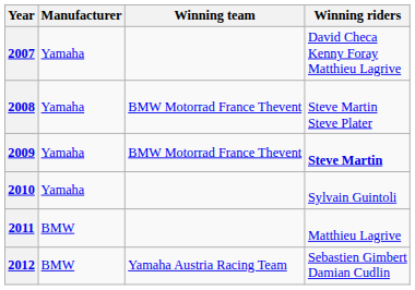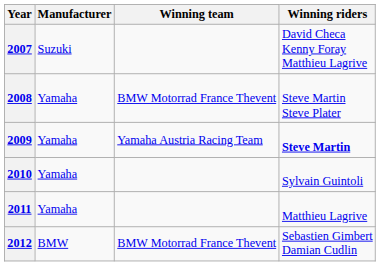 <table class="wikitable" style="font-size:85%">
 <tr>
 <th>Year</th>
 <th>Manufacturer</th>
 <th>Winning team</th>
 <th>Winning riders</th>
 </tr>
 <tr>
 <th><a href='#'>2007</a></th>
-<td> <a href='#'>Yamaha</a></td>
+<td> <a href='#'>Suzuki</a></td>
 <td> </td>
 <td> <a href='#'>David Checa</a><br> <a href='#'>Kenny Foray</a><br> <a href='#'>Matthieu Lagrive</a></td>
 </tr>
 <tr>
 <th><a href='#'>2008</a></th>
 <td> <a href='#'>Yamaha</a></td>
 <td> <a href='#'>BMW Motorrad France Thevent</a></td>
 <td> <br> <a href='#'>Steve Martin</a><br> <a href='#'>Steve Plater</a></td>
 </tr>
 <tr>
 <th><a href='#'>2009</a></th>
 <td> <a href='#'>Yamaha</a></td>
-<td> <a href='#'>BMW Motorrad France Thevent</a></td>
+<td> <a href='#'>Yamaha Austria Racing Team</a></td>
 <td><strong> <br> <a href='#'>Steve Martin</a><br> </strong></td>
 </tr>
 <tr>
 <th><a href='#'>2010</a></th>
 <td> <a href='#'>Yamaha</a></td>
 <td> </td>
 <td> <br> <a href='#'>Sylvain Guintoli</a><br> </td>
 </tr>
 <tr>
 <th><a href='#'>2011</a></th>
-<td> <a href='#'>BMW</a></td>
+<td> <a href='#'>Yamaha</a></td>
 <td> </td>
 <td> <br> <a href='#'>Matthieu Lagrive</a></td>
 </tr>
 <tr>
 <th><a href='#'>2012</a></th>
 <td> <a href='#'>BMW</a></td>
-<td> <a href='#'>Yamaha Austria Racing Team</a></td>
+<td> <a href='#'>BMW Motorrad France Thevent</a></td>
 <td> <a href='#'>Sebastien Gimbert</a><br> <a href='#'>Damian Cudlin</a><br> </td>
 </tr>
 </table>
